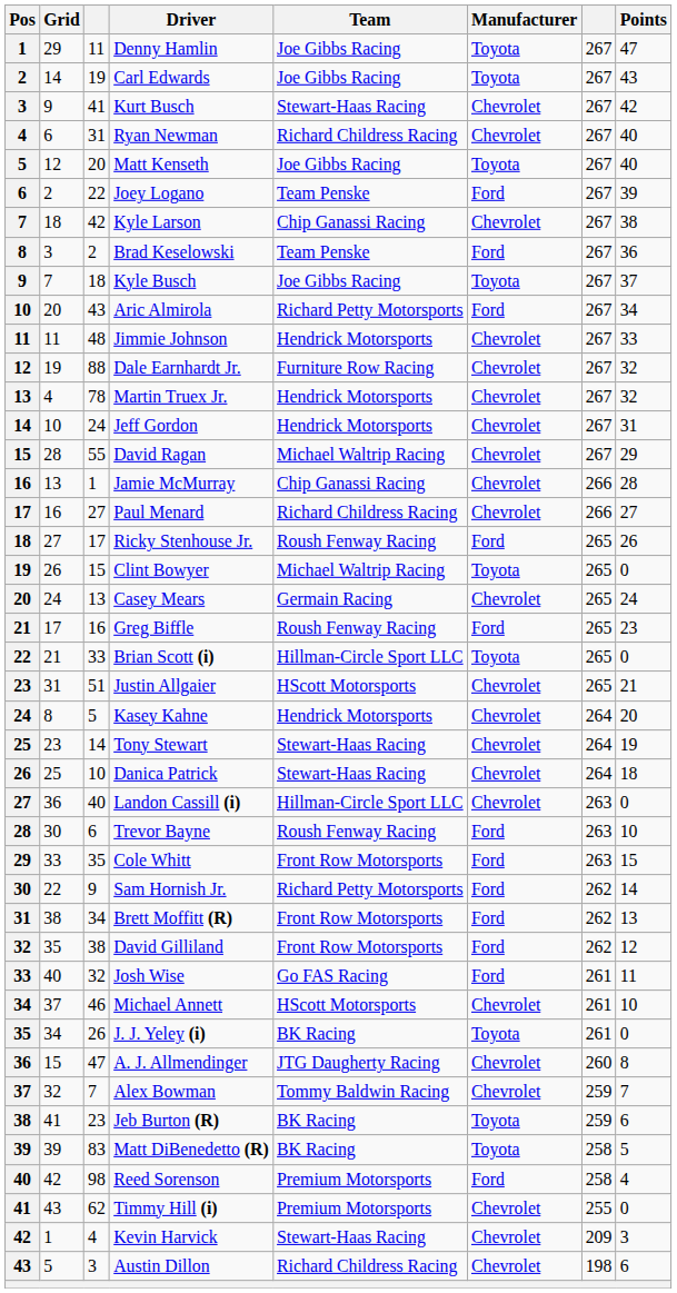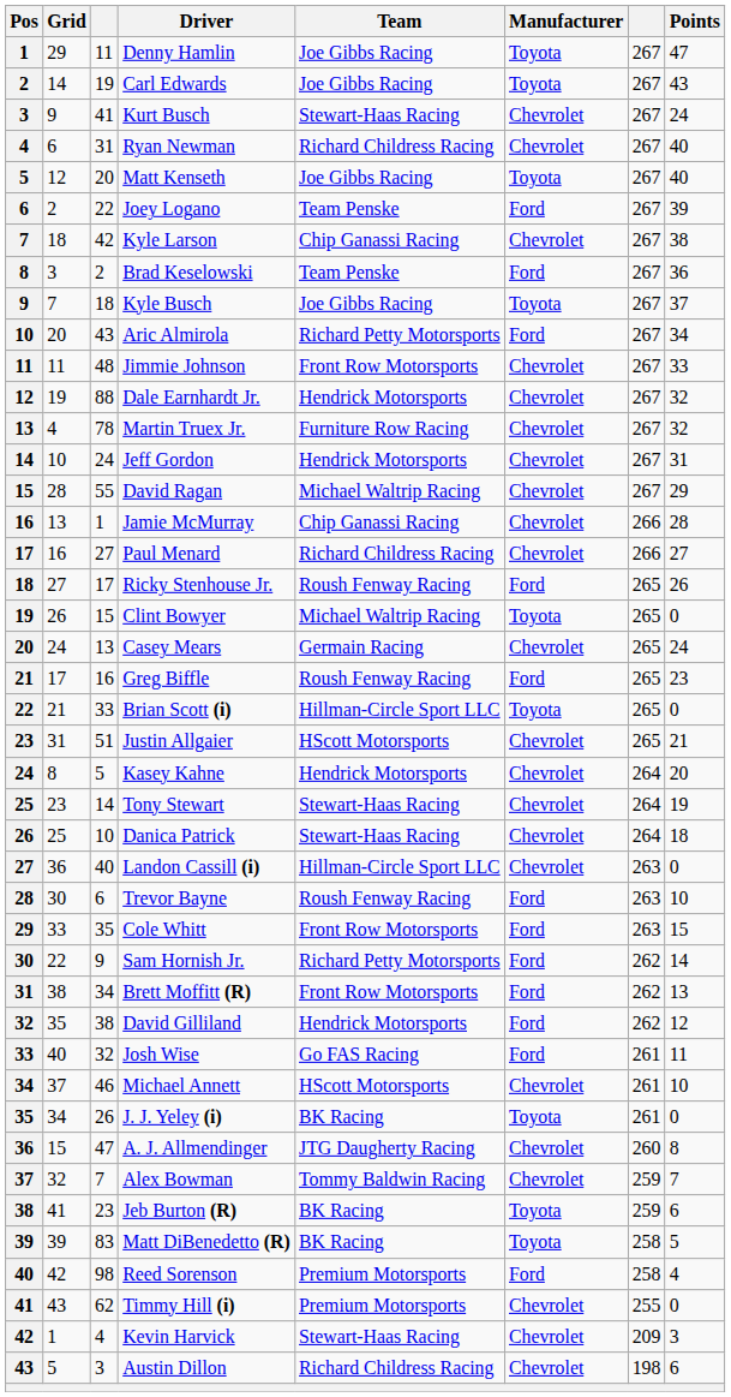 <table class="wikitable" style="font-size:95%">
 <tr>
 <th>Pos</th>
 <th>Grid</th>
 <th></th>
 <th>Driver</th>
 <th>Team</th>
 <th>Manufacturer</th>
 <th></th>
 <th>Points</th>
 </tr>
 <tr>
 <th>1</th>
 <td>29</td>
 <td>11</td>
 <td><a href='#'>Denny Hamlin</a></td>
 <td><a href='#'>Joe Gibbs Racing</a></td>
 <td><a href='#'>Toyota</a></td>
 <td>267</td>
 <td>47</td>
 </tr>
 <tr>
 <th>2</th>
 <td>14</td>
 <td>19</td>
 <td><a href='#'>Carl Edwards</a></td>
 <td><a href='#'>Joe Gibbs Racing</a></td>
 <td><a href='#'>Toyota</a></td>
 <td>267</td>
 <td>43</td>
 </tr>
 <tr>
 <th>3</th>
 <td>9</td>
 <td>41</td>
 <td><a href='#'>Kurt Busch</a></td>
 <td><a href='#'>Stewart-Haas Racing</a></td>
 <td><a href='#'>Chevrolet</a></td>
 <td>267</td>
-<td>42</td>
+<td>24</td>
 </tr>
 <tr>
 <th>4</th>
 <td>6</td>
 <td>31</td>
 <td><a href='#'>Ryan Newman</a></td>
 <td><a href='#'>Richard Childress Racing</a></td>
 <td><a href='#'>Chevrolet</a></td>
 <td>267</td>
 <td>40</td>
 </tr>
 <tr>
 <th>5</th>
 <td>12</td>
 <td>20</td>
 <td><a href='#'>Matt Kenseth</a></td>
 <td><a href='#'>Joe Gibbs Racing</a></td>
 <td><a href='#'>Toyota</a></td>
 <td>267</td>
 <td>40</td>
 </tr>
 <tr>
 <th>6</th>
 <td>2</td>
 <td>22</td>
 <td><a href='#'>Joey Logano</a></td>
 <td><a href='#'>Team Penske</a></td>
 <td><a href='#'>Ford</a></td>
 <td>267</td>
 <td>39</td>
 </tr>
 <tr>
 <th>7</th>
 <td>18</td>
 <td>42</td>
 <td><a href='#'>Kyle Larson</a></td>
 <td><a href='#'>Chip Ganassi Racing</a></td>
 <td><a href='#'>Chevrolet</a></td>
 <td>267</td>
 <td>38</td>
 </tr>
 <tr>
 <th>8</th>
 <td>3</td>
 <td>2</td>
 <td><a href='#'>Brad Keselowski</a></td>
 <td><a href='#'>Team Penske</a></td>
 <td><a href='#'>Ford</a></td>
 <td>267</td>
 <td>36</td>
 </tr>
 <tr>
 <th>9</th>
 <td>7</td>
 <td>18</td>
 <td><a href='#'>Kyle Busch</a></td>
 <td><a href='#'>Joe Gibbs Racing</a></td>
 <td><a href='#'>Toyota</a></td>
 <td>267</td>
 <td>37</td>
 </tr>
 <tr>
 <th>10</th>
 <td>20</td>
 <td>43</td>
 <td><a href='#'>Aric Almirola</a></td>
 <td><a href='#'>Richard Petty Motorsports</a></td>
 <td><a href='#'>Ford</a></td>
 <td>267</td>
 <td>34</td>
 </tr>
 <tr>
 <th>11</th>
 <td>11</td>
 <td>48</td>
 <td><a href='#'>Jimmie Johnson</a></td>
-<td><a href='#'>Hendrick Motorsports</a></td>
+<td><a href='#'>Front Row Motorsports</a></td>
 <td><a href='#'>Chevrolet</a></td>
 <td>267</td>
 <td>33</td>
 </tr>
 <tr>
 <th>12</th>
 <td>19</td>
 <td>88</td>
 <td><a href='#'>Dale Earnhardt Jr.</a></td>
-<td><a href='#'>Furniture Row Racing</a></td>
+<td><a href='#'>Hendrick Motorsports</a></td>
 <td><a href='#'>Chevrolet</a></td>
 <td>267</td>
 <td>32</td>
 </tr>
 <tr>
 <th>13</th>
 <td>4</td>
 <td>78</td>
 <td><a href='#'>Martin Truex Jr.</a></td>
-<td><a href='#'>Hendrick Motorsports</a></td>
+<td><a href='#'>Furniture Row Racing</a></td>
 <td><a href='#'>Chevrolet</a></td>
 <td>267</td>
 <td>32</td>
 </tr>
 <tr>
 <th>14</th>
 <td>10</td>
 <td>24</td>
 <td><a href='#'>Jeff Gordon</a></td>
 <td><a href='#'>Hendrick Motorsports</a></td>
 <td><a href='#'>Chevrolet</a></td>
 <td>267</td>
 <td>31</td>
 </tr>
 <tr>
 <th>15</th>
 <td>28</td>
 <td>55</td>
 <td><a href='#'>David Ragan</a></td>
 <td><a href='#'>Michael Waltrip Racing</a></td>
 <td><a href='#'>Chevrolet</a></td>
 <td>267</td>
 <td>29</td>
 </tr>
 <tr>
 <th>16</th>
 <td>13</td>
 <td>1</td>
 <td><a href='#'>Jamie McMurray</a></td>
 <td><a href='#'>Chip Ganassi Racing</a></td>
 <td><a href='#'>Chevrolet</a></td>
 <td>266</td>
 <td>28</td>
 </tr>
 <tr>
 <th>17</th>
 <td>16</td>
 <td>27</td>
 <td><a href='#'>Paul Menard</a></td>
 <td><a href='#'>Richard Childress Racing</a></td>
 <td><a href='#'>Chevrolet</a></td>
 <td>266</td>
 <td>27</td>
 </tr>
 <tr>
 <th>18</th>
 <td>27</td>
 <td>17</td>
 <td><a href='#'>Ricky Stenhouse Jr.</a></td>
 <td><a href='#'>Roush Fenway Racing</a></td>
 <td><a href='#'>Ford</a></td>
 <td>265</td>
 <td>26</td>
 </tr>
 <tr>
 <th>19</th>
 <td>26</td>
 <td>15</td>
 <td><a href='#'>Clint Bowyer</a></td>
 <td><a href='#'>Michael Waltrip Racing</a></td>
 <td><a href='#'>Toyota</a></td>
 <td>265</td>
 <td>0</td>
 </tr>
 <tr>
 <th>20</th>
 <td>24</td>
 <td>13</td>
 <td><a href='#'>Casey Mears</a></td>
 <td><a href='#'>Germain Racing</a></td>
 <td><a href='#'>Chevrolet</a></td>
 <td>265</td>
 <td>24</td>
 </tr>
 <tr>
 <th>21</th>
 <td>17</td>
 <td>16</td>
 <td><a href='#'>Greg Biffle</a></td>
 <td><a href='#'>Roush Fenway Racing</a></td>
 <td><a href='#'>Ford</a></td>
 <td>265</td>
 <td>23</td>
 </tr>
 <tr>
 <th>22</th>
 <td>21</td>
 <td>33</td>
 <td><a href='#'>Brian Scott</a> <strong>(i)</strong></td>
 <td><a href='#'>Hillman-Circle Sport LLC</a></td>
 <td><a href='#'>Toyota</a></td>
 <td>265</td>
 <td>0</td>
 </tr>
 <tr>
 <th>23</th>
 <td>31</td>
 <td>51</td>
 <td><a href='#'>Justin Allgaier</a></td>
 <td><a href='#'>HScott Motorsports</a></td>
 <td><a href='#'>Chevrolet</a></td>
 <td>265</td>
 <td>21</td>
 </tr>
 <tr>
 <th>24</th>
 <td>8</td>
 <td>5</td>
 <td><a href='#'>Kasey Kahne</a></td>
 <td><a href='#'>Hendrick Motorsports</a></td>
 <td><a href='#'>Chevrolet</a></td>
 <td>264</td>
 <td>20</td>
 </tr>
 <tr>
 <th>25</th>
 <td>23</td>
 <td>14</td>
 <td><a href='#'>Tony Stewart</a></td>
 <td><a href='#'>Stewart-Haas Racing</a></td>
 <td><a href='#'>Chevrolet</a></td>
 <td>264</td>
 <td>19</td>
 </tr>
 <tr>
 <th>26</th>
 <td>25</td>
 <td>10</td>
 <td><a href='#'>Danica Patrick</a></td>
 <td><a href='#'>Stewart-Haas Racing</a></td>
 <td><a href='#'>Chevrolet</a></td>
 <td>264</td>
 <td>18</td>
 </tr>
 <tr>
 <th>27</th>
 <td>36</td>
 <td>40</td>
 <td><a href='#'>Landon Cassill</a> <strong>(i)</strong></td>
 <td><a href='#'>Hillman-Circle Sport LLC</a></td>
 <td><a href='#'>Chevrolet</a></td>
 <td>263</td>
 <td>0</td>
 </tr>
 <tr>
 <th>28</th>
 <td>30</td>
 <td>6</td>
 <td><a href='#'>Trevor Bayne</a></td>
 <td><a href='#'>Roush Fenway Racing</a></td>
 <td><a href='#'>Ford</a></td>
 <td>263</td>
 <td>10</td>
 </tr>
 <tr>
 <th>29</th>
 <td>33</td>
 <td>35</td>
 <td><a href='#'>Cole Whitt</a></td>
 <td><a href='#'>Front Row Motorsports</a></td>
 <td><a href='#'>Ford</a></td>
 <td>263</td>
 <td>15</td>
 </tr>
 <tr>
 <th>30</th>
 <td>22</td>
 <td>9</td>
 <td><a href='#'>Sam Hornish Jr.</a></td>
 <td><a href='#'>Richard Petty Motorsports</a></td>
 <td><a href='#'>Ford</a></td>
 <td>262</td>
 <td>14</td>
 </tr>
 <tr>
 <th>31</th>
 <td>38</td>
 <td>34</td>
 <td><a href='#'>Brett Moffitt</a> <strong>(R)</strong></td>
 <td><a href='#'>Front Row Motorsports</a></td>
 <td><a href='#'>Ford</a></td>
 <td>262</td>
 <td>13</td>
 </tr>
 <tr>
 <th>32</th>
 <td>35</td>
 <td>38</td>
 <td><a href='#'>David Gilliland</a></td>
-<td><a href='#'>Front Row Motorsports</a></td>
+<td><a href='#'>Hendrick Motorsports</a></td>
 <td><a href='#'>Ford</a></td>
 <td>262</td>
 <td>12</td>
 </tr>
 <tr>
 <th>33</th>
 <td>40</td>
 <td>32</td>
 <td><a href='#'>Josh Wise</a></td>
 <td><a href='#'>Go FAS Racing</a></td>
 <td><a href='#'>Ford</a></td>
 <td>261</td>
 <td>11</td>
 </tr>
 <tr>
 <th>34</th>
 <td>37</td>
 <td>46</td>
 <td><a href='#'>Michael Annett</a></td>
 <td><a href='#'>HScott Motorsports</a></td>
 <td><a href='#'>Chevrolet</a></td>
 <td>261</td>
 <td>10</td>
 </tr>
 <tr>
 <th>35</th>
 <td>34</td>
 <td>26</td>
 <td><a href='#'>J. J. Yeley</a> <strong>(i)</strong></td>
 <td><a href='#'>BK Racing</a></td>
 <td><a href='#'>Toyota</a></td>
 <td>261</td>
 <td>0</td>
 </tr>
 <tr>
 <th>36</th>
 <td>15</td>
 <td>47</td>
 <td><a href='#'>A. J. Allmendinger</a></td>
 <td><a href='#'>JTG Daugherty Racing</a></td>
 <td><a href='#'>Chevrolet</a></td>
 <td>260</td>
 <td>8</td>
 </tr>
 <tr>
 <th>37</th>
 <td>32</td>
 <td>7</td>
 <td><a href='#'>Alex Bowman</a></td>
 <td><a href='#'>Tommy Baldwin Racing</a></td>
 <td><a href='#'>Chevrolet</a></td>
 <td>259</td>
 <td>7</td>
 </tr>
 <tr>
 <th>38</th>
 <td>41</td>
 <td>23</td>
 <td><a href='#'>Jeb Burton</a> <strong>(R)</strong></td>
 <td><a href='#'>BK Racing</a></td>
 <td><a href='#'>Toyota</a></td>
 <td>259</td>
 <td>6</td>
 </tr>
 <tr>
 <th>39</th>
 <td>39</td>
 <td>83</td>
 <td><a href='#'>Matt DiBenedetto</a> <strong>(R)</strong></td>
 <td><a href='#'>BK Racing</a></td>
 <td><a href='#'>Toyota</a></td>
 <td>258</td>
 <td>5</td>
 </tr>
 <tr>
 <th>40</th>
 <td>42</td>
 <td>98</td>
 <td><a href='#'>Reed Sorenson</a></td>
 <td><a href='#'>Premium Motorsports</a></td>
 <td><a href='#'>Ford</a></td>
 <td>258</td>
 <td>4</td>
 </tr>
 <tr>
 <th>41</th>
 <td>43</td>
 <td>62</td>
 <td><a href='#'>Timmy Hill</a> <strong>(i)</strong></td>
 <td><a href='#'>Premium Motorsports</a></td>
 <td><a href='#'>Chevrolet</a></td>
 <td>255</td>
 <td>0</td>
 </tr>
 <tr>
 <th>42</th>
 <td>1</td>
 <td>4</td>
 <td><a href='#'>Kevin Harvick</a></td>
 <td><a href='#'>Stewart-Haas Racing</a></td>
 <td><a href='#'>Chevrolet</a></td>
 <td>209</td>
 <td>3</td>
 </tr>
 <tr>
 <th>43</th>
 <td>5</td>
 <td>3</td>
 <td><a href='#'>Austin Dillon</a></td>
 <td><a href='#'>Richard Childress Racing</a></td>
 <td><a href='#'>Chevrolet</a></td>
 <td>198</td>
 <td>6</td>
 </tr>
 <tr>
 <th colspan="8"></th>
 </tr>
 </table>
